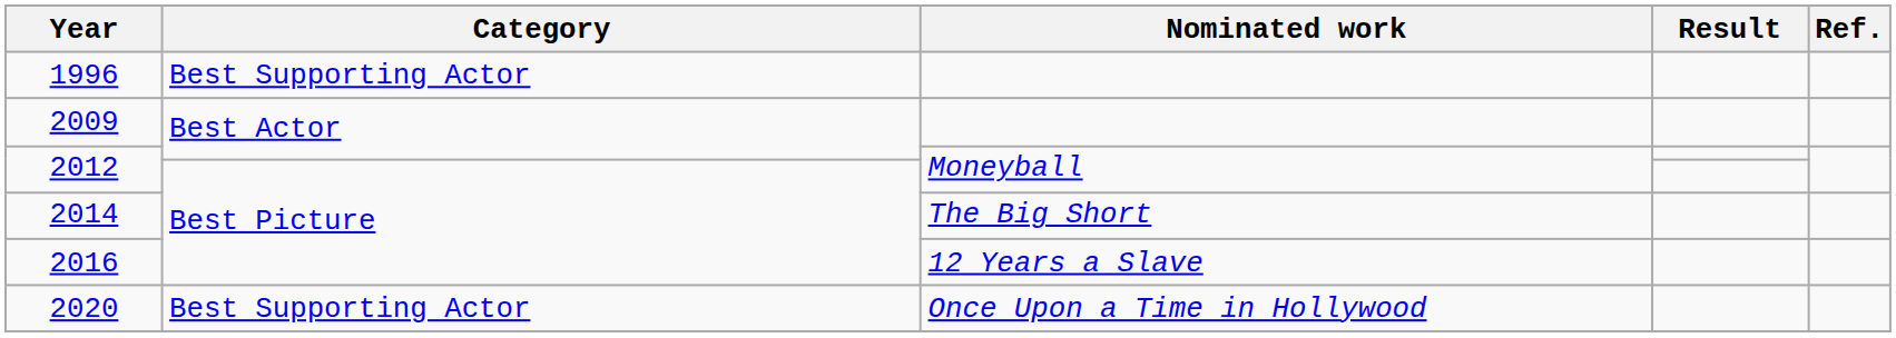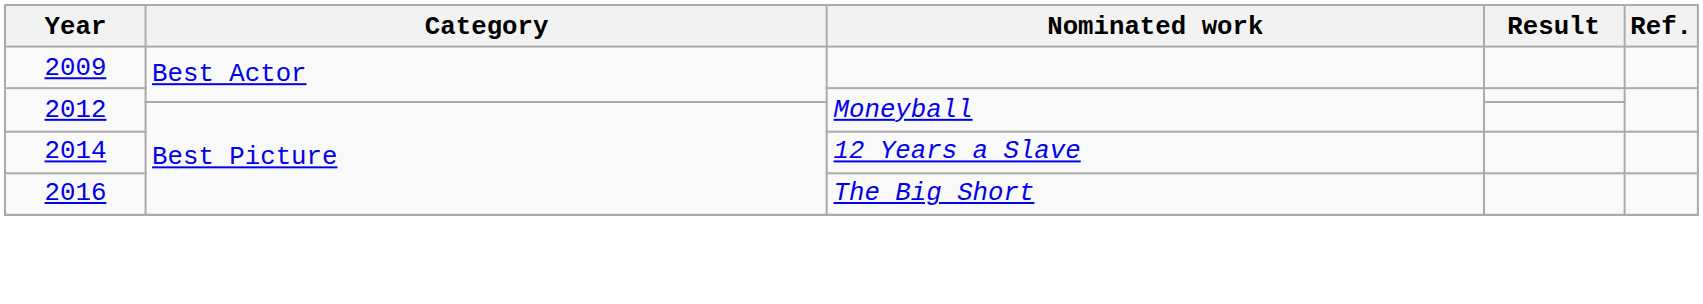 <table class=wikitable sortable>
 <tr>
 <th scope="col" style="width:5em;">Year</th>
 <th scope="col" style="width:26em;">Category</th>
 <th scope="col" style="width:25em;">Nominated work</th>
 <th scope="col" style="width:5em;">Result</th>
 <th>Ref.</th>
-</tr>
-<tr>
-<td style="text-align:center;"><a href='#'>1996</a></td>
-<td><a href='#'>Best Supporting Actor</a></td>
-<td><em></em></td>
-<td></td>
-<td style="text-align:center;"></td>
 </tr>
 <tr>
 <td style="text-align:center;"><a href='#'>2009</a></td>
 <td rowspan="2"><a href='#'>Best Actor</a></td>
 <td><em></em></td>
 <td></td>
 <td style="text-align:center;"></td>
 </tr>
 <tr>
 <td style="text-align:center;", rowspan="2"><a href='#'>2012</a></td>
 <td rowspan="2"><em><a href='#'>Moneyball</a></em></td>
 <td></td>
 <td rowspan="2" style="text-align:center;"></td>
 </tr>
 <tr>
 <td rowspan="3"><a href='#'>Best Picture</a></td>
 <td></td>
 </tr>
 <tr>
 <td style="text-align:center;"><a href='#'>2014</a></td>
-<td><em><a href='#'>The Big Short</a></em></td>
+<td><em><a href='#'>12 Years a Slave</a></em></td>
 <td></td>
 <td style="text-align:center;"></td>
 </tr>
 <tr>
 <td style="text-align:center;"><a href='#'>2016</a></td>
-<td><em><a href='#'>12 Years a Slave</a></em></td>
-<td></td>
-<td style="text-align:center;"></td>
-</tr>
-<tr>
-<td style="text-align:center;"><a href='#'>2020</a></td>
-<td><a href='#'>Best Supporting Actor</a></td>
-<td><em><a href='#'>Once Upon a Time in Hollywood</a></em></td>
+<td><em><a href='#'>The Big Short</a></em></td>
 <td></td>
 <td style="text-align:center;"></td>
 </tr>
 <tr>
 </tr>
 </table>
